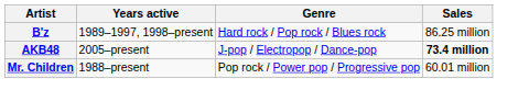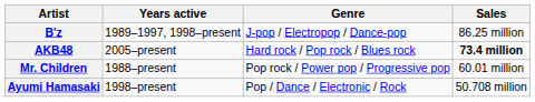 <table class="wikitable plainrowheaders sortable">
 <tr>
 <th scope="col">Artist</th>
 <th scope="col">Years active</th>
 <th scope="col">Genre</th>
 <th scope="col">Sales</th>
 </tr>
 <tr>
 <th scope="row"><a href='#'>B'z</a></th>
 <td>1989–1997, 1998–present</td>
-<td><a href='#'>Hard rock</a> / <a href='#'>Pop rock</a> / <a href='#'>Blues rock</a></td>
+<td><a href='#'>J-pop</a> / <a href='#'>Electropop</a> / <a href='#'>Dance-pop</a></td>
 <td style="text-align:center;">86.25 million</td>
 </tr>
 <tr>
 <th scope="row"><a href='#'>AKB48</a></th>
 <td>2005–present</td>
-<td><a href='#'>J-pop</a> / <a href='#'>Electropop</a> / <a href='#'>Dance-pop</a></td>
+<td><a href='#'>Hard rock</a> / <a href='#'>Pop rock</a> / <a href='#'>Blues rock</a></td>
 <td style="text-align:center;"><strong>73.4 million </strong></td>
 </tr>
 <tr>
 <th scope="row"><a href='#'>Mr. Children</a></th>
 <td>1988–present</td>
 <td>Pop rock / <a href='#'>Power pop</a> / <a href='#'>Progressive pop</a></td>
 <td style="text-align:center;">60.01 million</td>
 </tr>
+<tr>
+<th scope="row"><a href='#'>Ayumi Hamasaki</a></th>
+<td>1998–present</td>
+<td>Pop / <a href='#'>Dance</a> / <a href='#'>Electronic</a> / <a href='#'>Rock</a></td>
+<td style="text-align:center;">50.708 million</td>
+</tr>
 </table>
